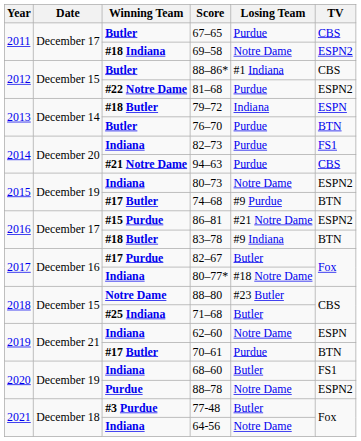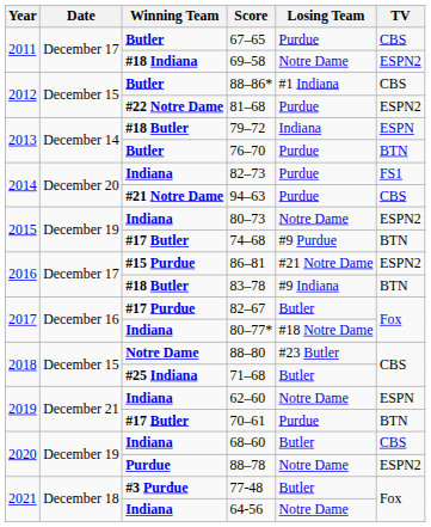 <table class= "wikitable">
 <tr>
 <th>Year</th>
 <th>Date</th>
 <th>Winning Team</th>
 <th>Score</th>
 <th>Losing Team</th>
 <th>TV</th>
 </tr>
 <tr>
 <td rowspan=2><a href='#'>2011</a></td>
 <td rowspan=2>December 17</td>
 <td><strong><a href='#'>Butler</a></strong></td>
 <td>67–65</td>
 <td><a href='#'>Purdue</a></td>
 <td><a href='#'>CBS</a></td>
 </tr>
 <tr>
 <td><strong>#18 <a href='#'>Indiana</a></strong></td>
 <td>69–58</td>
 <td><a href='#'>Notre Dame</a></td>
 <td><a href='#'>ESPN2</a></td>
 </tr>
 <tr>
 <td rowspan=2><a href='#'>2012</a></td>
 <td rowspan=2>December 15</td>
 <td><strong><a href='#'>Butler</a></strong></td>
 <td>88–86*</td>
 <td>#1 <a href='#'>Indiana</a></td>
 <td>CBS</td>
 </tr>
 <tr>
 <td><strong>#22 <a href='#'>Notre Dame</a></strong></td>
 <td>81–68</td>
 <td><a href='#'>Purdue</a></td>
 <td>ESPN2</td>
 </tr>
 <tr>
 <td rowspan=2><a href='#'>2013</a></td>
 <td rowspan=2>December 14</td>
 <td><strong>#18 <a href='#'>Butler</a></strong></td>
 <td>79–72</td>
 <td><a href='#'>Indiana</a></td>
 <td><a href='#'>ESPN</a></td>
 </tr>
 <tr>
 <td><strong><a href='#'>Butler</a></strong></td>
 <td>76–70</td>
 <td><a href='#'>Purdue</a></td>
 <td><a href='#'>BTN</a></td>
 </tr>
 <tr>
 <td rowspan=2><a href='#'>2014</a></td>
 <td rowspan=2>December 20</td>
 <td><strong><a href='#'>Indiana</a></strong></td>
 <td>82–73</td>
 <td><a href='#'>Purdue</a></td>
 <td><a href='#'>FS1</a></td>
 </tr>
 <tr>
 <td><strong>#21 <a href='#'>Notre Dame</a></strong></td>
 <td>94–63</td>
 <td><a href='#'>Purdue</a></td>
 <td><a href='#'>CBS</a></td>
 </tr>
 <tr>
 <td rowspan=2><a href='#'>2015</a></td>
 <td rowspan=2>December 19</td>
 <td><strong><a href='#'>Indiana</a></strong></td>
 <td>80–73</td>
 <td><a href='#'>Notre Dame</a></td>
 <td>ESPN2</td>
 </tr>
 <tr>
 <td><strong>#17 <a href='#'>Butler</a></strong></td>
 <td>74–68</td>
 <td>#9 <a href='#'>Purdue</a></td>
 <td>BTN</td>
 </tr>
 <tr>
 <td rowspan=2><a href='#'>2016</a></td>
 <td rowspan=2>December 17</td>
 <td><strong>#15 <a href='#'>Purdue</a></strong></td>
 <td>86–81</td>
 <td>#21 <a href='#'>Notre Dame</a></td>
 <td>ESPN2</td>
 </tr>
 <tr>
 <td><strong>#18 <a href='#'>Butler</a></strong></td>
 <td>83–78</td>
 <td>#9 <a href='#'>Indiana</a></td>
 <td>BTN</td>
 </tr>
 <tr>
 <td rowspan=2><a href='#'>2017</a></td>
 <td rowspan=2>December 16</td>
 <td><strong>#17 <a href='#'>Purdue</a></strong></td>
 <td>82–67</td>
 <td><a href='#'>Butler</a></td>
 <td rowspan=2><a href='#'>Fox</a></td>
 </tr>
 <tr>
 <td><strong><a href='#'>Indiana</a></strong></td>
 <td>80–77*</td>
 <td>#18 <a href='#'>Notre Dame</a></td>
 </tr>
 <tr>
 <td rowspan=2><a href='#'>2018</a></td>
 <td rowspan=2>December 15</td>
 <td><strong><a href='#'>Notre Dame</a></strong></td>
 <td>88–80</td>
 <td>#23 <a href='#'>Butler</a></td>
 <td rowspan=2>CBS</td>
 </tr>
 <tr>
 <td><strong>#25 <a href='#'>Indiana</a></strong></td>
 <td>71–68</td>
 <td><a href='#'>Butler</a></td>
 </tr>
 <tr>
 <td rowspan=2><a href='#'>2019</a></td>
 <td rowspan=2>December 21</td>
 <td><strong><a href='#'>Indiana</a></strong></td>
 <td>62–60</td>
 <td><a href='#'>Notre Dame</a></td>
 <td>ESPN</td>
 </tr>
 <tr>
 <td><strong>#17 <a href='#'>Butler</a></strong></td>
 <td>70–61</td>
 <td><a href='#'>Purdue</a></td>
 <td>BTN</td>
 </tr>
 <tr>
 <td rowspan=2><a href='#'>2020</a></td>
 <td rowspan=2>December 19</td>
 <td><strong><a href='#'>Indiana</a></strong></td>
 <td>68–60</td>
 <td><a href='#'>Butler</a></td>
-<td>FS1</td>
+<td><a href='#'>CBS</a></td>
 </tr>
 <tr>
 <td><strong><a href='#'>Purdue</a></strong></td>
 <td>88–78</td>
 <td><a href='#'>Notre Dame</a></td>
 <td>ESPN2</td>
 </tr>
 <tr>
 <td rowspan=2><a href='#'>2021</a></td>
 <td rowspan=2>December 18</td>
 <td><strong>#3 <a href='#'>Purdue</a></strong></td>
 <td>77-48</td>
 <td><a href='#'>Butler</a></td>
 <td rowspan="2">Fox</td>
 </tr>
 <tr>
 <td><strong><a href='#'>Indiana</a></strong></td>
 <td>64-56</td>
 <td><a href='#'>Notre Dame</a></td>
 </tr>
 </table>
